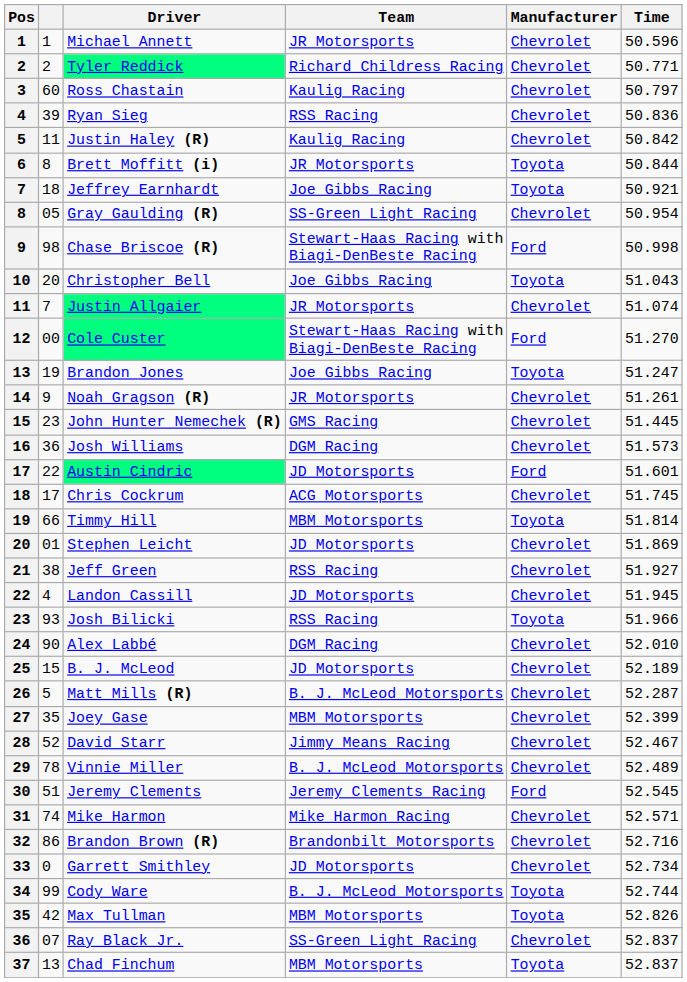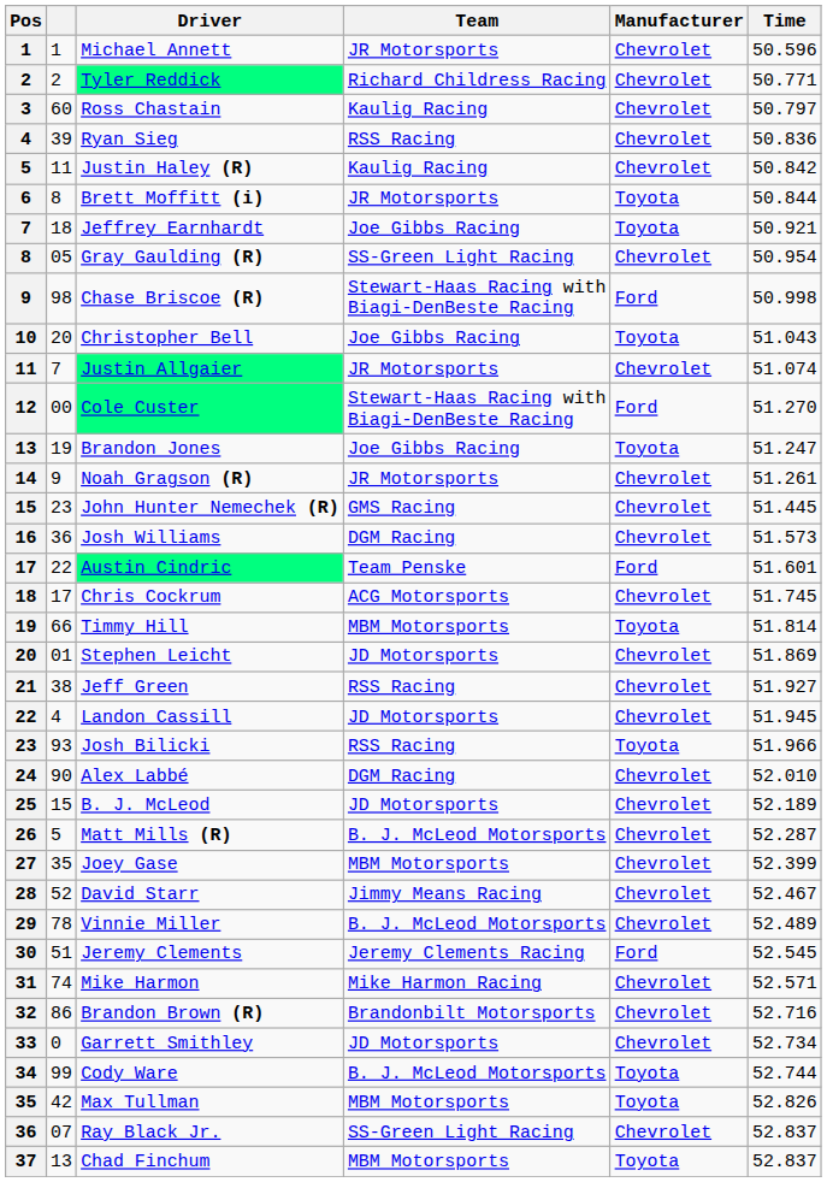 <table class="wikitable" style="font-size:98%">
 <tr>
 <th>Pos</th>
 <th></th>
 <th>Driver</th>
 <th>Team</th>
 <th>Manufacturer</th>
 <th>Time</th>
 </tr>
 <tr>
 <th>1</th>
 <td>1</td>
 <td><a href='#'>Michael Annett</a></td>
 <td><a href='#'>JR Motorsports</a></td>
 <td><a href='#'>Chevrolet</a></td>
 <td>50.596</td>
 </tr>
 <tr>
 <th>2</th>
 <td>2</td>
 <td style="text-align:left;background:#00FF7F"><a href='#'>Tyler Reddick</a></td>
 <td><a href='#'>Richard Childress Racing</a></td>
 <td><a href='#'>Chevrolet</a></td>
 <td>50.771</td>
 </tr>
 <tr>
 <th>3</th>
 <td>60</td>
 <td><a href='#'>Ross Chastain</a></td>
 <td><a href='#'>Kaulig Racing</a></td>
 <td><a href='#'>Chevrolet</a></td>
 <td>50.797</td>
 </tr>
 <tr>
 <th>4</th>
 <td>39</td>
 <td><a href='#'>Ryan Sieg</a></td>
 <td><a href='#'>RSS Racing</a></td>
 <td><a href='#'>Chevrolet</a></td>
 <td>50.836</td>
 </tr>
 <tr>
 <th>5</th>
 <td>11</td>
 <td><a href='#'>Justin Haley</a> <strong>(R)</strong></td>
 <td><a href='#'>Kaulig Racing</a></td>
 <td><a href='#'>Chevrolet</a></td>
 <td>50.842</td>
 </tr>
 <tr>
 <th>6</th>
 <td>8</td>
 <td><a href='#'>Brett Moffitt</a> <strong>(i)</strong></td>
 <td><a href='#'>JR Motorsports</a></td>
 <td><a href='#'>Toyota</a></td>
 <td>50.844</td>
 </tr>
 <tr>
 <th>7</th>
 <td>18</td>
 <td><a href='#'>Jeffrey Earnhardt</a></td>
 <td><a href='#'>Joe Gibbs Racing</a></td>
 <td><a href='#'>Toyota</a></td>
 <td>50.921</td>
 </tr>
 <tr>
 <th>8</th>
 <td>05</td>
 <td><a href='#'>Gray Gaulding</a> <strong>(R)</strong></td>
 <td><a href='#'>SS-Green Light Racing</a></td>
 <td><a href='#'>Chevrolet</a></td>
 <td>50.954</td>
 </tr>
 <tr>
 <th>9</th>
 <td>98</td>
 <td><a href='#'>Chase Briscoe</a> <strong>(R)</strong></td>
 <td><a href='#'>Stewart-Haas Racing</a> with <br> <a href='#'>Biagi-DenBeste Racing</a></td>
 <td><a href='#'>Ford</a></td>
 <td>50.998</td>
 </tr>
 <tr>
 <th>10</th>
 <td>20</td>
 <td><a href='#'>Christopher Bell</a></td>
 <td><a href='#'>Joe Gibbs Racing</a></td>
 <td><a href='#'>Toyota</a></td>
 <td>51.043</td>
 </tr>
 <tr>
 <th>11</th>
 <td>7</td>
 <td style="text-align:left;background:#00FF7F"><a href='#'>Justin Allgaier</a></td>
 <td><a href='#'>JR Motorsports</a></td>
 <td><a href='#'>Chevrolet</a></td>
 <td>51.074</td>
 </tr>
 <tr>
 <th>12</th>
 <td>00</td>
 <td style="text-align:left;background:#00FF7F"><a href='#'>Cole Custer</a></td>
 <td><a href='#'>Stewart-Haas Racing</a> with <br> <a href='#'>Biagi-DenBeste Racing</a></td>
 <td><a href='#'>Ford</a></td>
 <td>51.270</td>
 </tr>
 <tr>
 <th>13</th>
 <td>19</td>
 <td><a href='#'>Brandon Jones</a></td>
 <td><a href='#'>Joe Gibbs Racing</a></td>
 <td><a href='#'>Toyota</a></td>
 <td>51.247</td>
 </tr>
 <tr>
 <th>14</th>
 <td>9</td>
 <td><a href='#'>Noah Gragson</a> <strong>(R)</strong></td>
 <td><a href='#'>JR Motorsports</a></td>
 <td><a href='#'>Chevrolet</a></td>
 <td>51.261</td>
 </tr>
 <tr>
 <th>15</th>
 <td>23</td>
 <td><a href='#'>John Hunter Nemechek</a> <strong>(R)</strong></td>
 <td><a href='#'>GMS Racing</a></td>
 <td><a href='#'>Chevrolet</a></td>
 <td>51.445</td>
 </tr>
 <tr>
 <th>16</th>
 <td>36</td>
 <td><a href='#'>Josh Williams</a></td>
 <td><a href='#'>DGM Racing</a></td>
 <td><a href='#'>Chevrolet</a></td>
 <td>51.573</td>
 </tr>
 <tr>
 <th>17</th>
 <td>22</td>
 <td style="text-align:left;background:#00FF7F"><a href='#'>Austin Cindric</a></td>
-<td><a href='#'>JD Motorsports</a></td>
+<td><a href='#'>Team Penske</a></td>
 <td><a href='#'>Ford</a></td>
 <td>51.601</td>
 </tr>
 <tr>
 <th>18</th>
 <td>17</td>
 <td><a href='#'>Chris Cockrum</a></td>
 <td><a href='#'>ACG Motorsports</a></td>
 <td><a href='#'>Chevrolet</a></td>
 <td>51.745</td>
 </tr>
 <tr>
 <th>19</th>
 <td>66</td>
 <td><a href='#'>Timmy Hill</a></td>
 <td><a href='#'>MBM Motorsports</a></td>
 <td><a href='#'>Toyota</a></td>
 <td>51.814</td>
 </tr>
 <tr>
 <th>20</th>
 <td>01</td>
 <td><a href='#'>Stephen Leicht</a></td>
 <td><a href='#'>JD Motorsports</a></td>
 <td><a href='#'>Chevrolet</a></td>
 <td>51.869</td>
 </tr>
 <tr>
 <th>21</th>
 <td>38</td>
 <td><a href='#'>Jeff Green</a></td>
 <td><a href='#'>RSS Racing</a></td>
 <td><a href='#'>Chevrolet</a></td>
 <td>51.927</td>
 </tr>
 <tr>
 <th>22</th>
 <td>4</td>
 <td><a href='#'>Landon Cassill</a></td>
 <td><a href='#'>JD Motorsports</a></td>
 <td><a href='#'>Chevrolet</a></td>
 <td>51.945</td>
 </tr>
 <tr>
 <th>23</th>
 <td>93</td>
 <td><a href='#'>Josh Bilicki</a></td>
 <td><a href='#'>RSS Racing</a></td>
 <td><a href='#'>Toyota</a></td>
 <td>51.966</td>
 </tr>
 <tr>
 <th>24</th>
 <td>90</td>
 <td><a href='#'>Alex Labbé</a></td>
 <td><a href='#'>DGM Racing</a></td>
 <td><a href='#'>Chevrolet</a></td>
 <td>52.010</td>
 </tr>
 <tr>
 <th>25</th>
 <td>15</td>
 <td><a href='#'>B. J. McLeod</a></td>
 <td><a href='#'>JD Motorsports</a></td>
 <td><a href='#'>Chevrolet</a></td>
 <td>52.189</td>
 </tr>
 <tr>
 <th>26</th>
 <td>5</td>
 <td><a href='#'>Matt Mills</a> <strong>(R)</strong></td>
 <td><a href='#'>B. J. McLeod Motorsports</a></td>
 <td><a href='#'>Chevrolet</a></td>
 <td>52.287</td>
 </tr>
 <tr>
 <th>27</th>
 <td>35</td>
 <td><a href='#'>Joey Gase</a></td>
 <td><a href='#'>MBM Motorsports</a></td>
 <td><a href='#'>Chevrolet</a></td>
 <td>52.399</td>
 </tr>
 <tr>
 <th>28</th>
 <td>52</td>
 <td><a href='#'>David Starr</a></td>
 <td><a href='#'>Jimmy Means Racing</a></td>
 <td><a href='#'>Chevrolet</a></td>
 <td>52.467</td>
 </tr>
 <tr>
 <th>29</th>
 <td>78</td>
 <td><a href='#'>Vinnie Miller</a></td>
 <td><a href='#'>B. J. McLeod Motorsports</a></td>
 <td><a href='#'>Chevrolet</a></td>
 <td>52.489</td>
 </tr>
 <tr>
 <th>30</th>
 <td>51</td>
 <td><a href='#'>Jeremy Clements</a></td>
 <td><a href='#'>Jeremy Clements Racing</a></td>
 <td><a href='#'>Ford</a></td>
 <td>52.545</td>
 </tr>
 <tr>
 <th>31</th>
 <td>74</td>
 <td><a href='#'>Mike Harmon</a></td>
 <td><a href='#'>Mike Harmon Racing</a></td>
 <td><a href='#'>Chevrolet</a></td>
 <td>52.571</td>
 </tr>
 <tr>
 <th>32</th>
 <td>86</td>
 <td><a href='#'>Brandon Brown</a> <strong>(R)</strong></td>
 <td><a href='#'>Brandonbilt Motorsports</a></td>
 <td><a href='#'>Chevrolet</a></td>
 <td>52.716</td>
 </tr>
 <tr>
 <th>33</th>
 <td>0</td>
 <td><a href='#'>Garrett Smithley</a></td>
 <td><a href='#'>JD Motorsports</a></td>
 <td><a href='#'>Chevrolet</a></td>
 <td>52.734</td>
 </tr>
 <tr>
 <th>34</th>
 <td>99</td>
 <td><a href='#'>Cody Ware</a></td>
 <td><a href='#'>B. J. McLeod Motorsports</a></td>
 <td><a href='#'>Toyota</a></td>
 <td>52.744</td>
 </tr>
 <tr>
 <th>35</th>
 <td>42</td>
 <td><a href='#'>Max Tullman</a></td>
 <td><a href='#'>MBM Motorsports</a></td>
 <td><a href='#'>Toyota</a></td>
 <td>52.826</td>
 </tr>
 <tr>
 <th>36</th>
 <td>07</td>
 <td><a href='#'>Ray Black Jr.</a></td>
 <td><a href='#'>SS-Green Light Racing</a></td>
 <td><a href='#'>Chevrolet</a></td>
 <td>52.837</td>
 </tr>
 <tr>
 <th>37</th>
 <td>13</td>
 <td><a href='#'>Chad Finchum</a></td>
 <td><a href='#'>MBM Motorsports</a></td>
 <td><a href='#'>Toyota</a></td>
 <td>52.837</td>
 </tr>
 <tr>
 </tr>
 </table>
